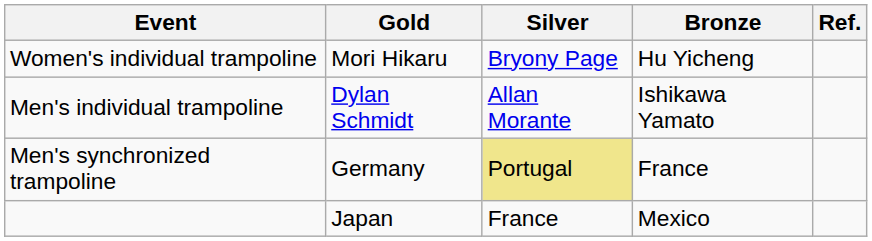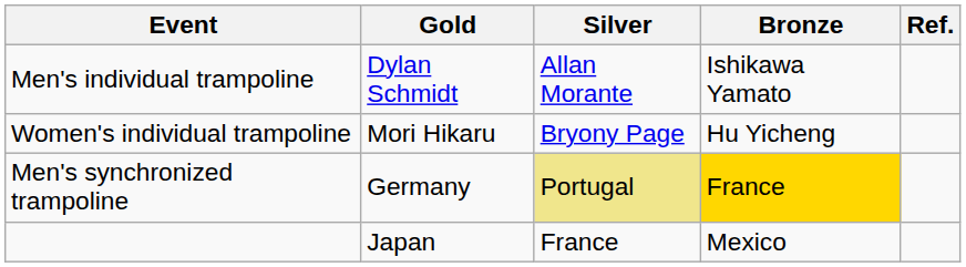 <table class="wikitable">
 <tr>
 <th>Event</th>
 <th>Gold</th>
 <th>Silver</th>
 <th>Bronze</th>
 <th>Ref.</th>
 </tr>
 <tr>
+<td>Men's individual trampoline</td>
+<td> <a href='#'>Dylan Schmidt</a></td>
+<td> <a href='#'>Allan Morante</a></td>
+<td> Ishikawa Yamato</td>
+<td></td>
+</tr>
+<tr>
 <td>Women's individual trampoline</td>
 <td> Mori Hikaru</td>
 <td> <a href='#'>Bryony Page</a></td>
 <td> Hu Yicheng</td>
 <td></td>
 </tr>
 <tr>
-<td>Men's individual trampoline</td>
-<td> <a href='#'>Dylan Schmidt</a></td>
-<td> <a href='#'>Allan Morante</a></td>
-<td> Ishikawa Yamato</td>
-<td></td>
-</tr>
-<tr>
 <td>Men's synchronized trampoline</td>
 <td> Germany</td>
 <td style="background: khaki;"> Portugal</td>
-<td> France</td>
+<td style="background: gold;"> France</td>
 <td></td>
 </tr>
 <tr>
 <td></td>
 <td> Japan</td>
 <td> France</td>
 <td> Mexico</td>
 <td></td>
 </tr>
 </table>
